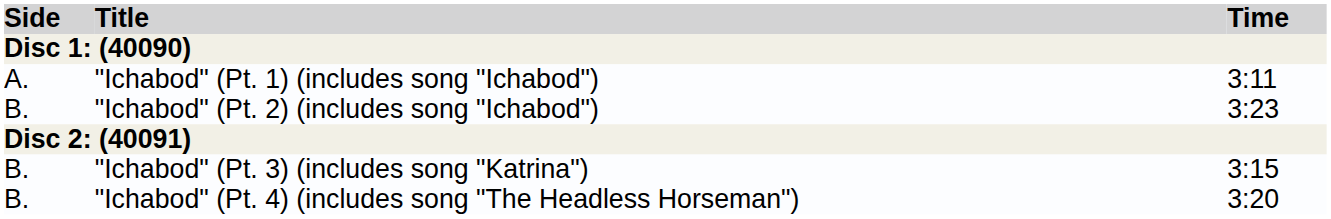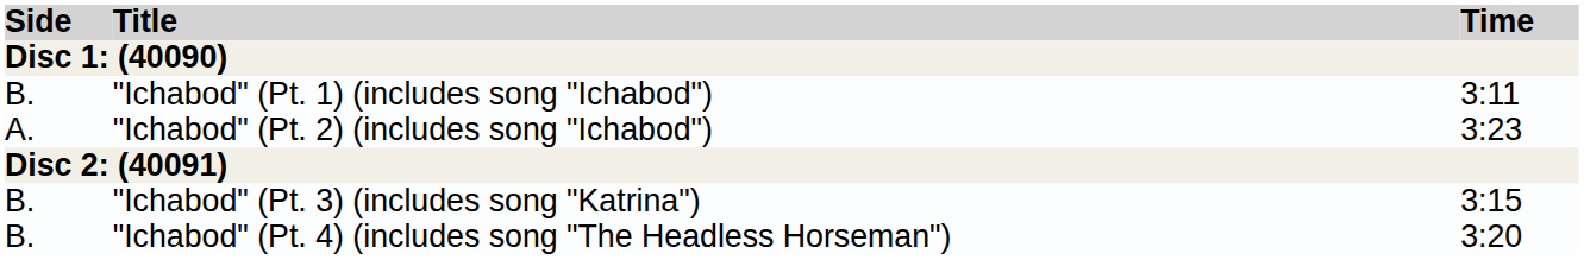 <table border="0" cellpadding="0" cellspacing="0" style="width: 50%; margin: 1em 1em 1em 0; background: #FCFDFF; border-collapse: collapse;">
 <tr bgcolor=#D3D3D4>
 <td><strong>Side</strong></td>
 <td><strong>Title</strong></td>
 <td><strong>Time</strong></td>
 </tr>
 <tr bgcolor=#F2F0E6>
 <td colspan=3><strong>Disc 1: (40090)</strong></td>
 </tr>
 <tr>
-<td>A.</td>
+<td>B.</td>
 <td>"Ichabod" (Pt. 1) (includes song "Ichabod")</td>
 <td>3:11</td>
 </tr>
 <tr>
-<td>B.</td>
+<td>A.</td>
 <td>"Ichabod" (Pt. 2) (includes song "Ichabod")</td>
 <td>3:23</td>
 </tr>
 <tr bgcolor=#F2F0E6>
 <td colspan=3><strong>Disc 2: (40091)</strong></td>
 </tr>
 <tr>
 <td>B.</td>
 <td>"Ichabod" (Pt. 3) (includes song "Katrina")</td>
 <td>3:15</td>
 </tr>
 <tr>
 <td>B.</td>
 <td>"Ichabod" (Pt. 4) (includes song "The Headless Horseman")</td>
 <td>3:20</td>
 </tr>
 </table>
